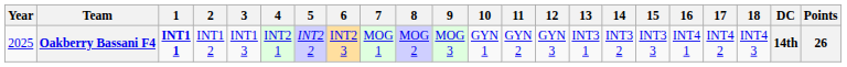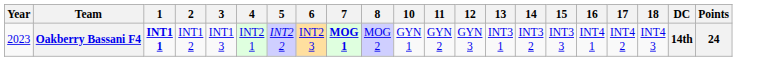 <table class="wikitable" style="text-align:center; font-size:85%">
 <tr>
 <th>Year</th>
 <th>Team</th>
 <th>1</th>
 <th>2</th>
 <th>3</th>
 <th>4</th>
 <th>5</th>
 <th>6</th>
 <th>7</th>
 <th>8</th>
-<th>9</th>
 <th>10</th>
 <th>11</th>
 <th>12</th>
 <th>13</th>
 <th>14</th>
 <th>15</th>
 <th>16</th>
 <th>17</th>
 <th>18</th>
 <th>DC</th>
 <th>Points</th>
 </tr>
 <tr>
-<td><a href='#'>2025</a></td>
+<td><a href='#'>2023</a></td>
 <th nowrap><a href='#'>Oakberry Bassani F4</a></th>
 <td><strong><a href='#'>INT1<br>1</a></strong></td>
 <td><a href='#'>INT1<br>2</a></td>
 <td><a href='#'>INT1<br>3</a></td>
 <td style="background:#DFFFDF"><a href='#'>INT2<br>1</a><br></td>
 <td style="background:#CFCFFF"><em><a href='#'>INT2<br>2</a></em><br></td>
 <td style="background:#FFDF9F"><a href='#'>INT2<br>3</a><br></td>
-<td style="background:#DFFFDF"><a href='#'>MOG<br>1</a><br></td>
+<td style="background:#DFFFDF"><strong><a href='#'>MOG<br>1</a><br></strong></td>
 <td style="background:#CFCFFF"><a href='#'>MOG<br>2</a><br></td>
-<td style="background:#DFFFDF"><a href='#'>MOG<br>3</a><br></td>
 <td><a href='#'>GYN<br>1</a></td>
 <td><a href='#'>GYN<br>2</a></td>
 <td><a href='#'>GYN<br>3</a></td>
 <td><a href='#'>INT3<br>1</a></td>
 <td><a href='#'>INT3<br>2</a></td>
 <td><a href='#'>INT3<br>3</a></td>
 <td><a href='#'>INT4<br>1</a></td>
 <td><a href='#'>INT4<br>2</a></td>
 <td><a href='#'>INT4<br>3</a></td>
 <th>14th</th>
-<th>26</th>
+<th>24</th>
 </tr>
 </table>
